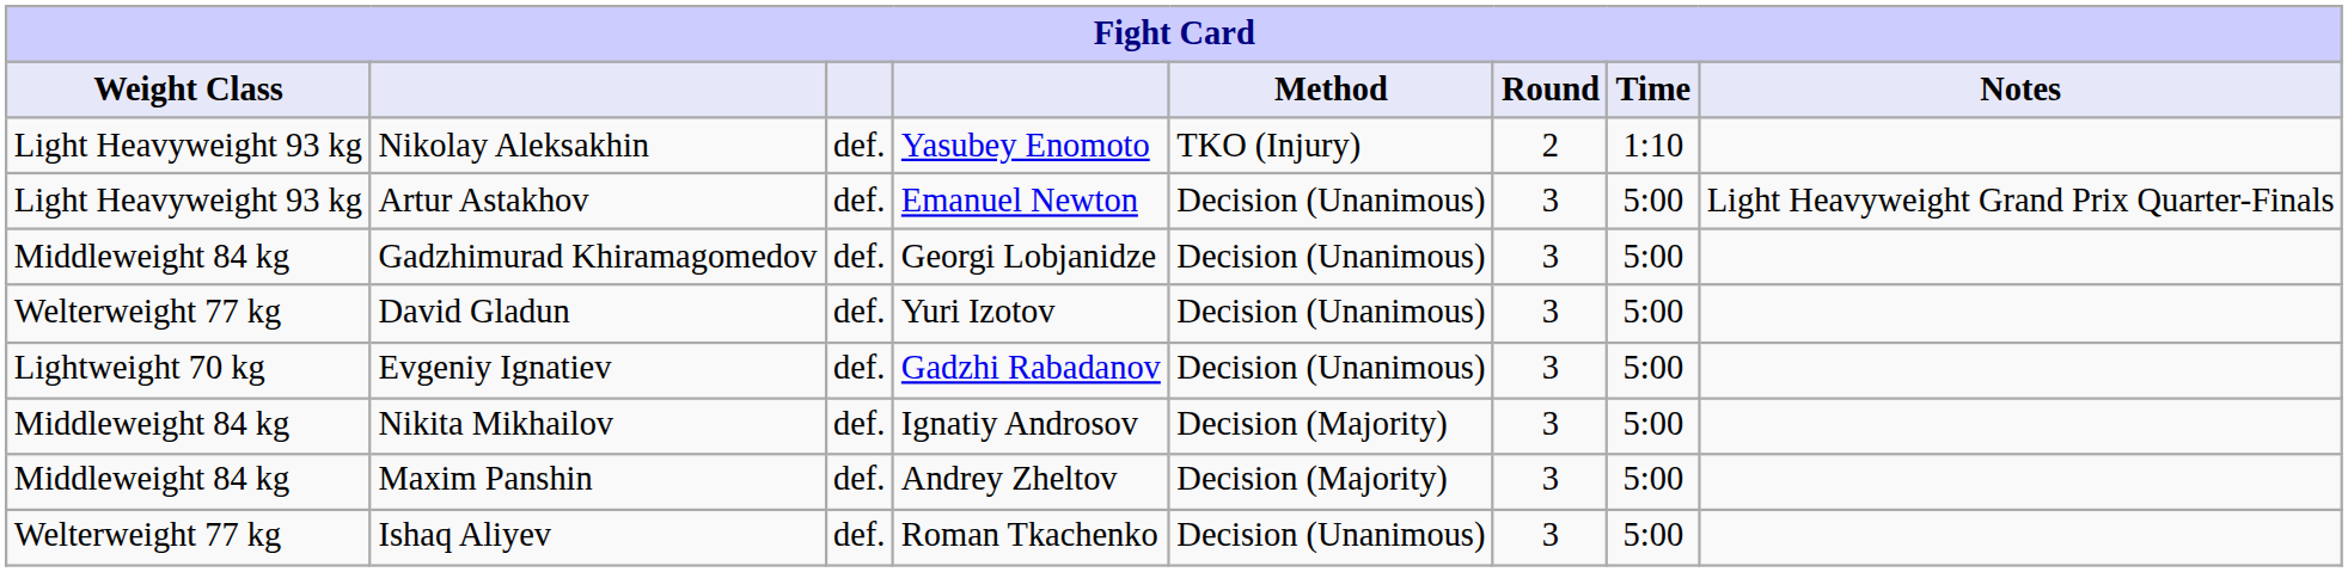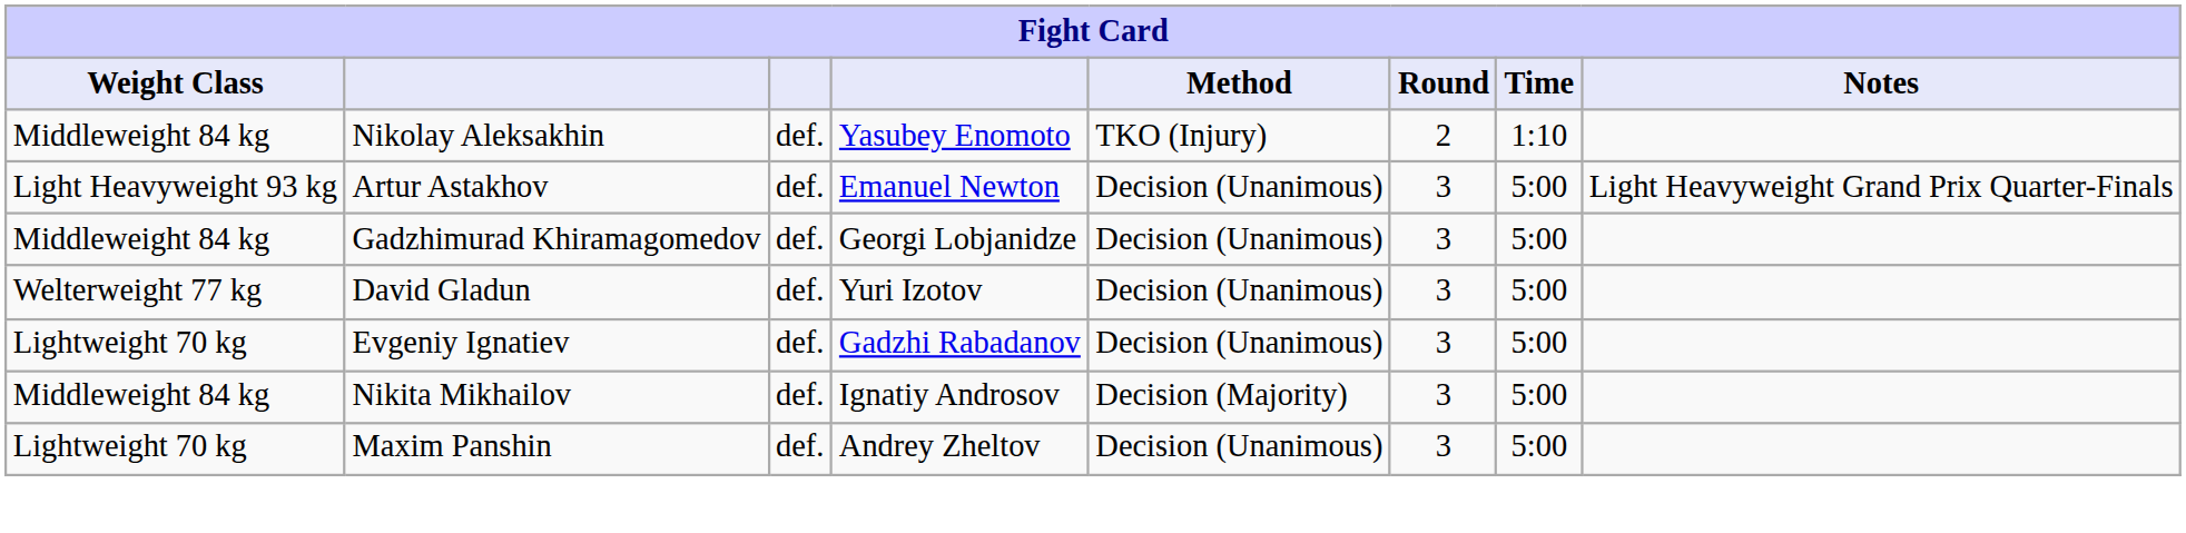 <table class="wikitable" style="font-size: 80%;">
 <tr>
 <th colspan="8" style="background-color: #ccf; color: #000080; text-align: center;"><strong>Fight Card</strong></th>
 </tr>
 <tr>
 <th colspan="1" style="background-color: #E6E8FA; color: #000000; text-align: center;">Weight Class</th>
 <th colspan="1" style="background-color: #E6E8FA; color: #000000; text-align: center;"></th>
 <th colspan="1" style="background-color: #E6E8FA; color: #000000; text-align: center;"></th>
 <th colspan="1" style="background-color: #E6E8FA; color: #000000; text-align: center;"></th>
 <th colspan="1" style="background-color: #E6E8FA; color: #000000; text-align: center;">Method</th>
 <th colspan="1" style="background-color: #E6E8FA; color: #000000; text-align: center;">Round</th>
 <th colspan="1" style="background-color: #E6E8FA; color: #000000; text-align: center;">Time</th>
 <th colspan="1" style="background-color: #E6E8FA; color: #000000; text-align: center;">Notes</th>
 </tr>
 <tr>
-<td>Light Heavyweight 93 kg</td>
+<td>Middleweight 84 kg</td>
 <td> Nikolay Aleksakhin</td>
 <td>def.</td>
 <td> <a href='#'>Yasubey Enomoto</a></td>
 <td>TKO (Injury)</td>
 <td align=center>2</td>
 <td align=center>1:10</td>
 <td></td>
 </tr>
 <tr>
 <td>Light Heavyweight 93 kg</td>
 <td> Artur Astakhov</td>
 <td>def.</td>
 <td> <a href='#'>Emanuel Newton</a></td>
 <td>Decision (Unanimous)</td>
 <td align=center>3</td>
 <td align=center>5:00</td>
 <td>Light Heavyweight Grand Prix Quarter-Finals</td>
 </tr>
 <tr>
 <td>Middleweight 84 kg</td>
 <td> Gadzhimurad Khiramagomedov</td>
 <td>def.</td>
 <td> Georgi Lobjanidze</td>
 <td>Decision (Unanimous)</td>
 <td align=center>3</td>
 <td align=center>5:00</td>
 <td></td>
 </tr>
 <tr>
 <td>Welterweight 77 kg</td>
 <td> David Gladun</td>
 <td>def.</td>
 <td> Yuri Izotov</td>
 <td>Decision (Unanimous)</td>
 <td align=center>3</td>
 <td align=center>5:00</td>
 <td></td>
 </tr>
 <tr>
 <td>Lightweight 70 kg</td>
 <td> Evgeniy Ignatiev</td>
 <td>def.</td>
 <td> <a href='#'>Gadzhi Rabadanov</a></td>
 <td>Decision (Unanimous)</td>
 <td align=center>3</td>
 <td align=center>5:00</td>
 <td></td>
 </tr>
 <tr>
 <td>Middleweight 84 kg</td>
 <td> Nikita  Mikhailov</td>
 <td>def.</td>
 <td> Ignatiy Androsov</td>
 <td>Decision (Majority)</td>
 <td align=center>3</td>
 <td align=center>5:00</td>
 <td></td>
 </tr>
 <tr>
-<td>Middleweight 84 kg</td>
+<td>Lightweight 70 kg</td>
 <td> Maxim Panshin</td>
 <td>def.</td>
 <td> Andrey Zheltov</td>
-<td>Decision (Majority)</td>
-<td align=center>3</td>
-<td align=center>5:00</td>
-<td></td>
-</tr>
-<tr>
-<td>Welterweight 77 kg</td>
-<td> Ishaq Aliyev</td>
-<td>def.</td>
-<td> Roman Tkachenko</td>
 <td>Decision (Unanimous)</td>
 <td align=center>3</td>
 <td align=center>5:00</td>
 <td></td>
 </tr>
 </table>
